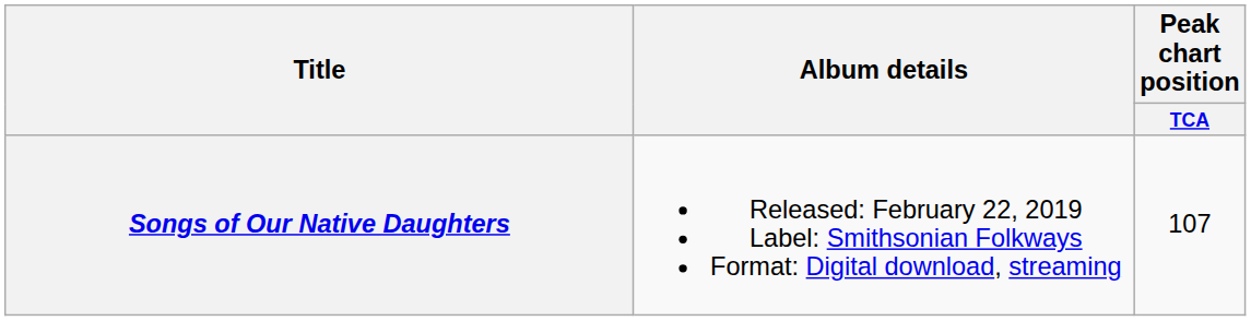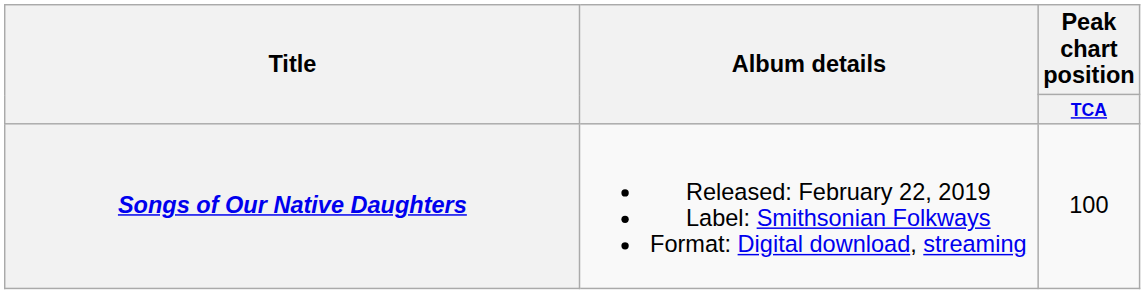 <table class="wikitable plainrowheaders" style="text-align:center;" border="1">
 <tr>
 <th scope="col" rowspan="2" style="width:24em;">Title</th>
 <th scope="col" rowspan="2" style="width:19em;">Album details</th>
 <th scope="col" colspan="2">Peak chart position</th>
 </tr>
 <tr>
 <th scope="col" style="width:3em;font-size:75%;"><a href='#'>TCA</a><br></th>
 </tr>
 <tr>
 <th scope="row"><em><a href='#'>Songs of Our Native Daughters</a></em></th>
 <td><br><ul><li>Released: February 22, 2019</li><li>Label: <a href='#'>Smithsonian Folkways</a></li><li>Format: <a href='#'>Digital download</a>, <a href='#'>streaming</a></li></ul></td>
-<td>107</td>
+<td>100</td>
 </tr>
 </table>
